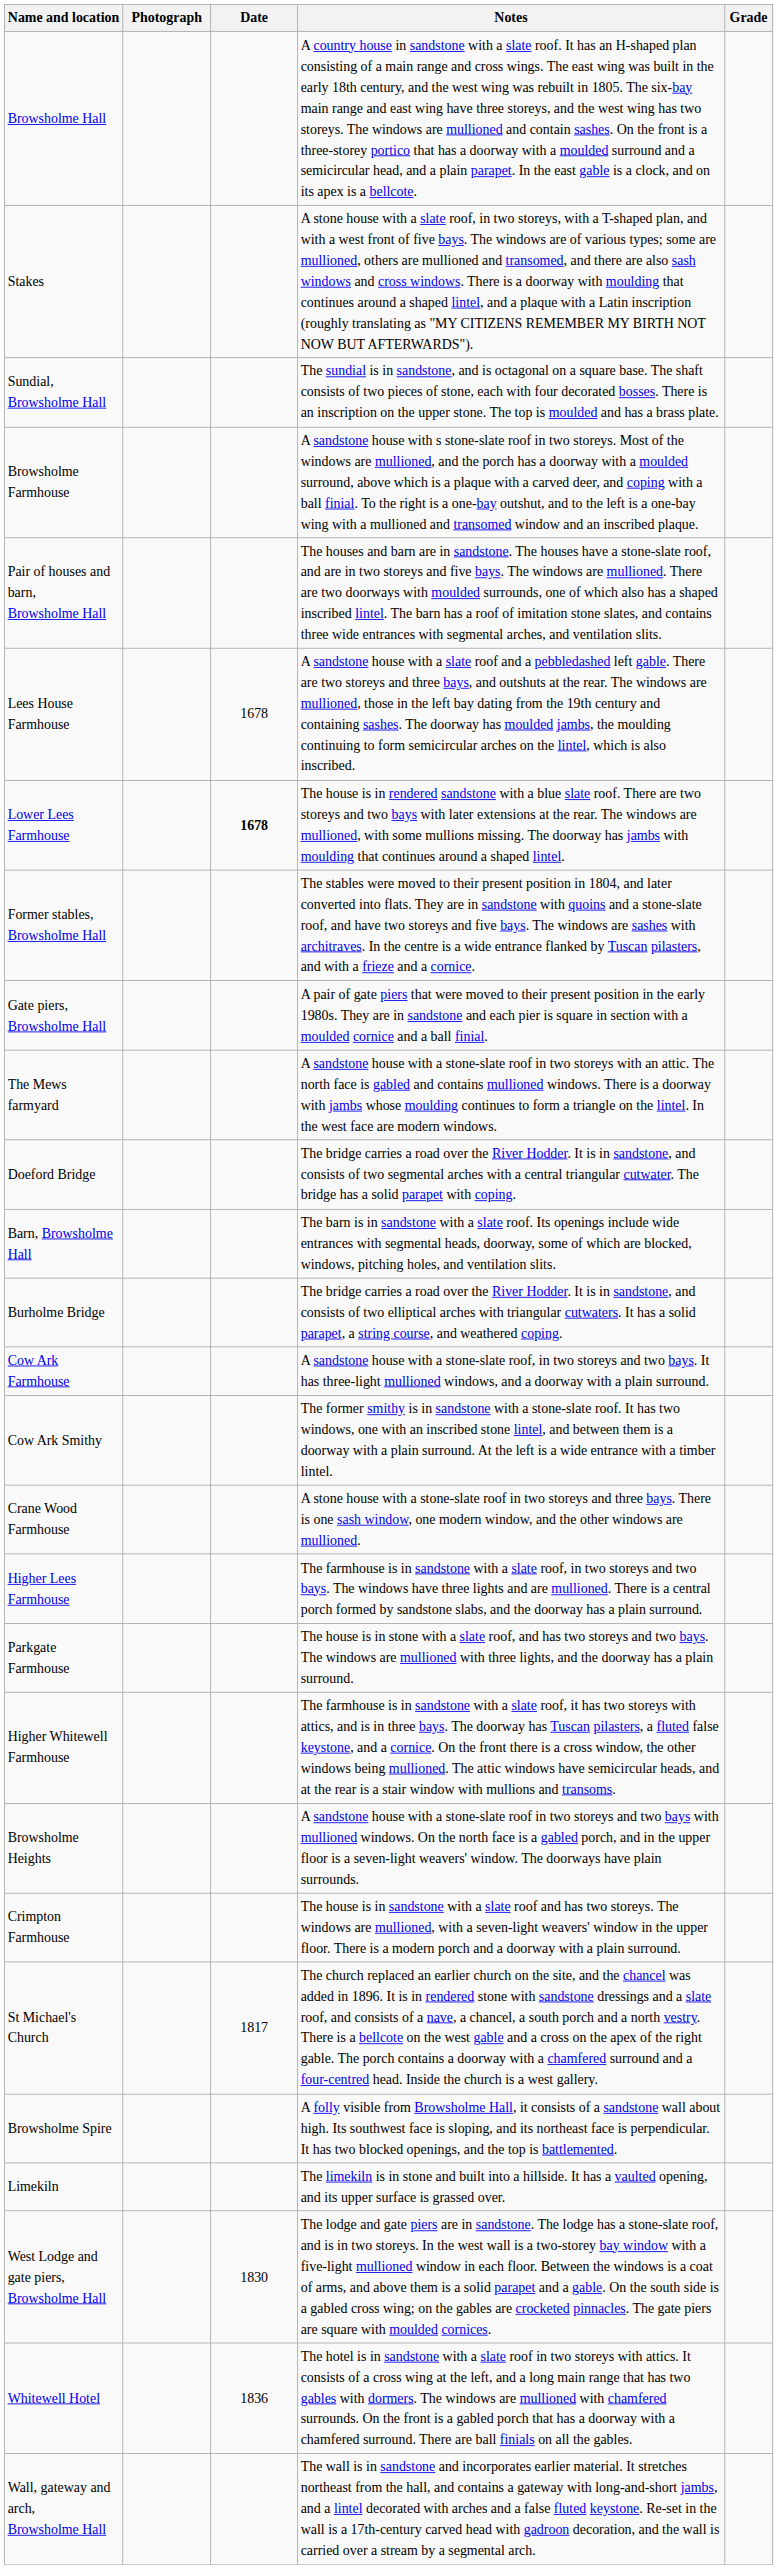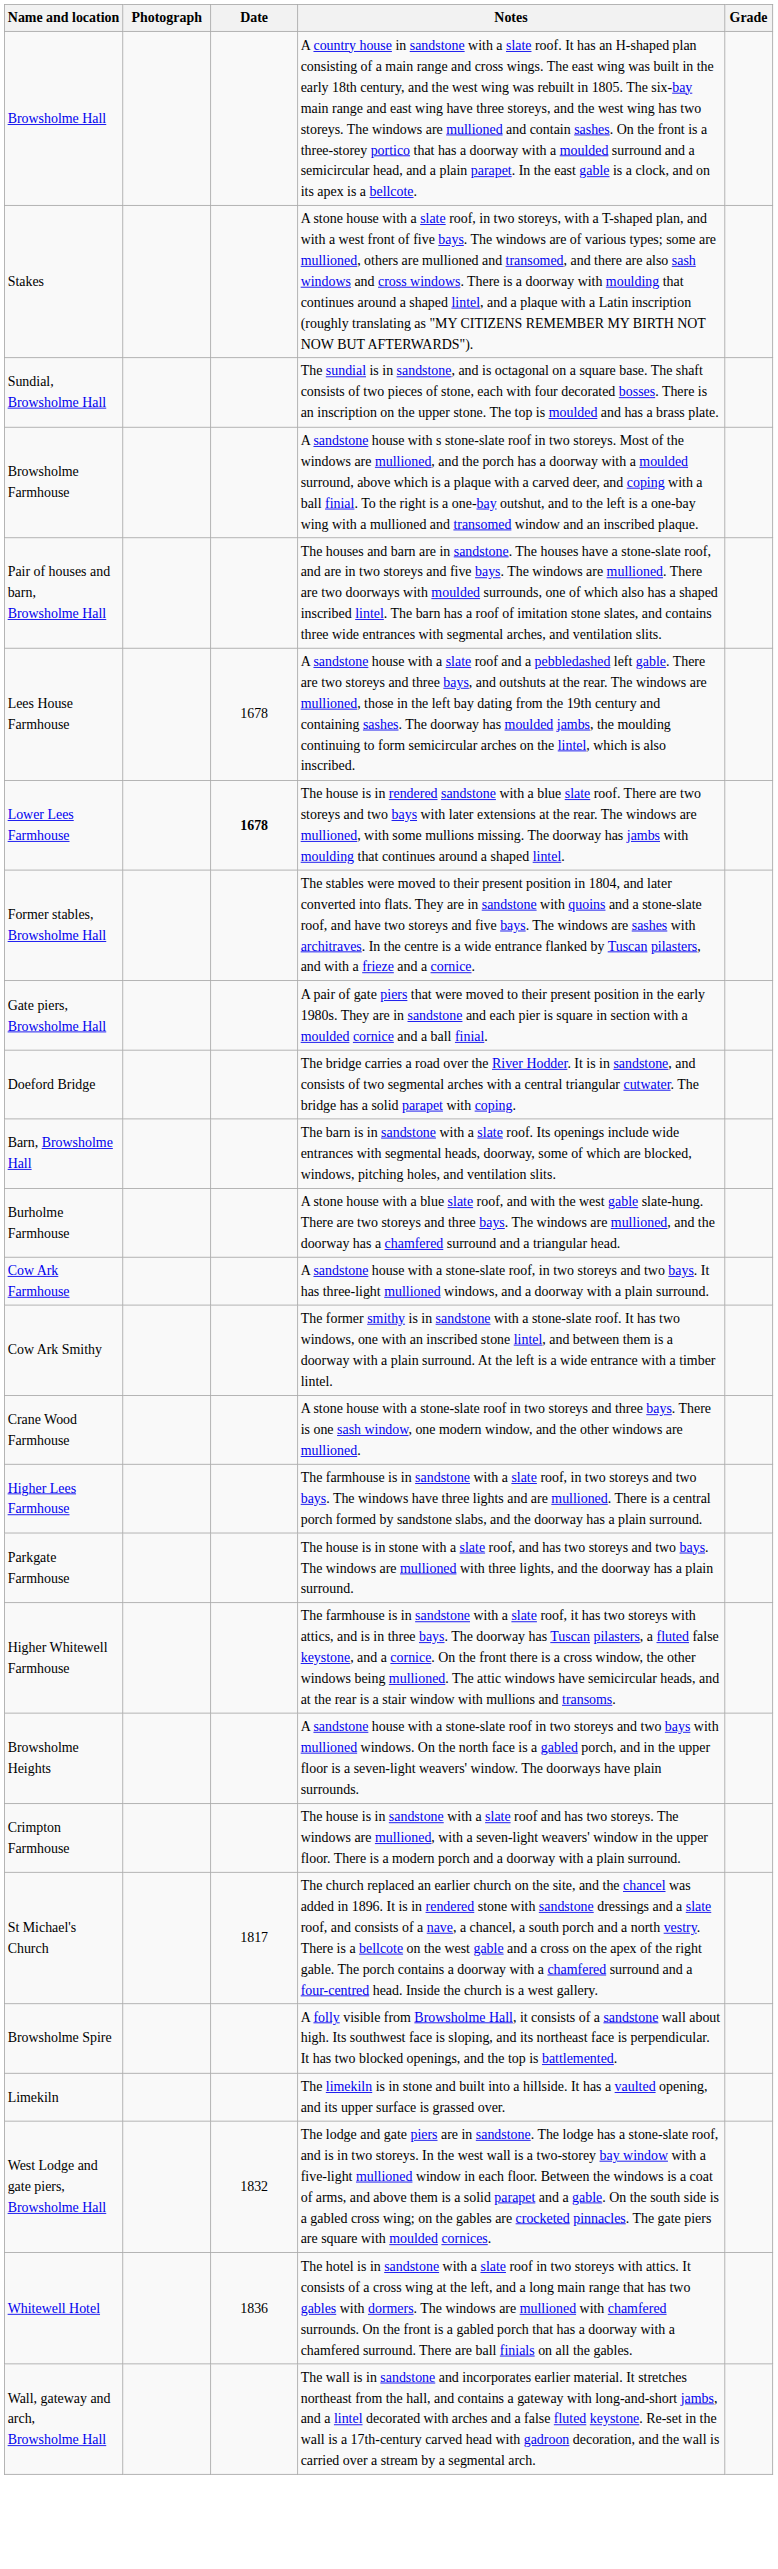 <table class="wikitable sortable plainrowheaders" style="width:100%;border:0px;text-align:left;line-height:150%;">
 <tr>
 <th scope="col"  style="width:150px">Name and location</th>
 <th scope="col"  style="width:100px" class="unsortable">Photograph</th>
 <th scope="col"  style="width:120px">Date</th>
 <th scope="col"  style="width:650px" class="unsortable">Notes</th>
 <th scope="col"  style="width:50px">Grade</th>
 </tr>
 <tr>
 <td><a href='#'>Browsholme Hall</a><br><small></small></td>
 <td></td>
 <td align="center"></td>
 <td>A <a href='#'>country house</a> in <a href='#'>sandstone</a> with a <a href='#'>slate</a> roof.  It has an H-shaped plan consisting of a main range and cross wings.  The east wing was built in the early 18th century, and the west wing was rebuilt in 1805.  The six-<a href='#'>bay</a> main range and east wing have three storeys, and the west wing has two storeys.  The windows are <a href='#'>mullioned</a> and contain <a href='#'>sashes</a>.  On the front is a three-storey <a href='#'>portico</a> that has a doorway with a <a href='#'>moulded</a> surround and a semicircular head, and a plain <a href='#'>parapet</a>.  In the east <a href='#'>gable</a> is a clock, and on its apex is a <a href='#'>bellcote</a>.</td>
 <td align="center" ></td>
 </tr>
 <tr>
 <td>Stakes<br><small></small></td>
 <td></td>
 <td align="center"></td>
 <td>A stone house with a <a href='#'>slate</a> roof, in two storeys, with a T-shaped plan, and with a west front of five <a href='#'>bays</a>.  The windows are of various types; some are <a href='#'>mullioned</a>, others are mullioned and <a href='#'>transomed</a>, and there are also <a href='#'>sash windows</a> and <a href='#'>cross windows</a>.  There is a doorway with <a href='#'>moulding</a> that continues around a shaped <a href='#'>lintel</a>, and a plaque with a Latin inscription (roughly translating as "MY CITIZENS REMEMBER MY BIRTH NOT NOW BUT AFTERWARDS").</td>
 <td align="center" ></td>
 </tr>
 <tr>
 <td>Sundial, <a href='#'>Browsholme Hall</a><br><small></small></td>
 <td></td>
 <td align="center"></td>
 <td>The <a href='#'>sundial</a> is in <a href='#'>sandstone</a>, and is octagonal on a square base.  The shaft consists of two pieces of stone, each with four decorated <a href='#'>bosses</a>.  There is an inscription on the upper stone.  The top is <a href='#'>moulded</a> and has a brass plate.</td>
 <td align="center" ></td>
 </tr>
 <tr>
 <td>Browsholme Farmhouse<br><small></small></td>
 <td></td>
 <td align="center"></td>
 <td>A <a href='#'>sandstone</a> house with s stone-slate roof in two storeys.  Most of the windows are <a href='#'>mullioned</a>, and the porch has a doorway with a <a href='#'>moulded</a> surround, above which is a plaque with a carved deer, and <a href='#'>coping</a> with a ball <a href='#'>finial</a>.  To the right is a one-<a href='#'>bay</a> outshut, and to the left is a one-bay wing with a mullioned and <a href='#'>transomed</a> window and an inscribed plaque.</td>
 <td align="center" ></td>
 </tr>
 <tr>
 <td>Pair of houses and barn,<br><a href='#'>Browsholme Hall</a><br><small></small></td>
 <td></td>
 <td align="center"></td>
 <td>The houses and barn are in <a href='#'>sandstone</a>.  The houses have a stone-slate roof, and are in two storeys and five <a href='#'>bays</a>.  The windows are <a href='#'>mullioned</a>.  There are two doorways with <a href='#'>moulded</a> surrounds, one of which also has a shaped inscribed <a href='#'>lintel</a>.  The barn has a roof of imitation stone slates, and contains three wide entrances with segmental arches, and ventilation slits.</td>
 <td align="center" ></td>
 </tr>
 <tr>
 <td>Lees House Farmhouse<br><small></small></td>
 <td></td>
 <td align="center">1678</td>
 <td>A <a href='#'>sandstone</a> house with a <a href='#'>slate</a> roof and a <a href='#'>pebbledashed</a> left <a href='#'>gable</a>.  There are two storeys and three <a href='#'>bays</a>, and outshuts at the rear.  The windows are <a href='#'>mullioned</a>, those in the left bay dating from the 19th century and containing <a href='#'>sashes</a>.  The doorway has <a href='#'>moulded</a> <a href='#'>jambs</a>, the moulding continuing to form semicircular arches on the <a href='#'>lintel</a>, which is also inscribed.</td>
 <td align="center" ></td>
 </tr>
 <tr>
 <td><a href='#'>Lower Lees Farmhouse</a><br><small></small></td>
 <td></td>
 <td align="center"><strong>1678</strong></td>
 <td>The house is in <a href='#'>rendered</a> <a href='#'>sandstone</a> with a blue <a href='#'>slate</a> roof.  There are two storeys and two <a href='#'>bays</a> with later extensions at the rear.  The windows are <a href='#'>mullioned</a>, with some mullions missing.  The doorway has <a href='#'>jambs</a> with <a href='#'>moulding</a> that continues around a shaped <a href='#'>lintel</a>.</td>
 <td align="center" ></td>
 </tr>
 <tr>
 <td>Former stables,<br><a href='#'>Browsholme Hall</a><br><small></small></td>
 <td></td>
 <td align="center"></td>
 <td>The stables were moved to their present position in 1804, and later converted into flats.  They are in <a href='#'>sandstone</a> with <a href='#'>quoins</a> and a stone-slate roof, and have two storeys and five <a href='#'>bays</a>.  The windows are <a href='#'>sashes</a> with <a href='#'>architraves</a>.  In the centre is a wide entrance flanked by <a href='#'>Tuscan</a> <a href='#'>pilasters</a>, and with a <a href='#'>frieze</a> and a <a href='#'>cornice</a>.</td>
 <td align="center" ></td>
 </tr>
 <tr>
 <td>Gate piers,<br><a href='#'>Browsholme Hall</a><br><small></small></td>
 <td></td>
 <td align="center"></td>
 <td>A pair of gate <a href='#'>piers</a> that were moved to their present position in the early 1980s.  They are in <a href='#'>sandstone</a> and each pier is square in section with a <a href='#'>moulded</a> <a href='#'>cornice</a> and a ball <a href='#'>finial</a>.</td>
 <td align="center" ></td>
 </tr>
 <tr>
-<td>The Mews farmyard<br><small></small></td>
-<td></td>
-<td align="center"></td>
-<td>A <a href='#'>sandstone</a> house with a stone-slate roof in two storeys with an attic.  The north face is <a href='#'>gabled</a> and contains <a href='#'>mullioned</a> windows.  There is a doorway with <a href='#'>jambs</a> whose <a href='#'>moulding</a> continues to form a triangle on the <a href='#'>lintel</a>.  In the west face are modern windows.</td>
-<td align="center" ></td>
-</tr>
-<tr>
 <td>Doeford Bridge<br><small></small></td>
 <td></td>
 <td align="center"></td>
 <td>The bridge carries a road over the <a href='#'>River Hodder</a>.  It is in <a href='#'>sandstone</a>, and consists of two segmental arches with a central triangular <a href='#'>cutwater</a>.  The bridge has a solid <a href='#'>parapet</a> with <a href='#'>coping</a>.</td>
 <td align="center" ></td>
 </tr>
 <tr>
 <td>Barn, <a href='#'>Browsholme Hall</a><br><small></small></td>
 <td></td>
 <td align="center"></td>
 <td>The barn is in <a href='#'>sandstone</a> with a <a href='#'>slate</a> roof.  Its openings include wide entrances with segmental heads, doorway, some of which are blocked, windows, pitching holes, and ventilation slits.</td>
 <td align="center" ></td>
 </tr>
 <tr>
-<td>Burholme Bridge<br><small></small></td>
+<td>Burholme Farmhouse<br><small></small></td>
 <td></td>
 <td align="center"></td>
-<td>The bridge carries a road over the <a href='#'>River Hodder</a>.  It is in <a href='#'>sandstone</a>, and consists of two elliptical arches with triangular <a href='#'>cutwaters</a>.  It has a solid <a href='#'>parapet</a>, a <a href='#'>string course</a>, and weathered <a href='#'>coping</a>.</td>
+<td>A stone house with a blue <a href='#'>slate</a> roof, and with the west <a href='#'>gable</a> slate-hung.  There are two storeys and three <a href='#'>bays</a>.  The windows are <a href='#'>mullioned</a>, and the doorway has a <a href='#'>chamfered</a> surround and a triangular head.</td>
 <td align="center" ></td>
 </tr>
 <tr>
 <td><a href='#'>Cow Ark Farmhouse</a><br><small></small></td>
 <td></td>
 <td align="center"></td>
 <td>A <a href='#'>sandstone</a> house with a stone-slate roof, in two storeys and two <a href='#'>bays</a>.  It has three-light <a href='#'>mullioned</a> windows, and a doorway with a plain surround.</td>
 <td align="center" ></td>
 </tr>
 <tr>
 <td>Cow Ark Smithy<br><small></small></td>
 <td></td>
 <td align="center"></td>
 <td>The former <a href='#'>smithy</a> is in <a href='#'>sandstone</a> with a stone-slate roof.  It has two windows, one with an inscribed stone <a href='#'>lintel</a>, and between them is a doorway with a plain surround.  At the left is a wide entrance with a timber lintel.</td>
 <td align="center" ></td>
 </tr>
 <tr>
 <td>Crane Wood Farmhouse<br><small></small></td>
 <td></td>
 <td align="center"></td>
 <td>A stone house with a stone-slate roof in two storeys and three <a href='#'>bays</a>.  There is one <a href='#'>sash window</a>, one modern window, and the other windows are <a href='#'>mullioned</a>.</td>
 <td align="center" ></td>
 </tr>
 <tr>
 <td><a href='#'>Higher Lees Farmhouse</a><br><small></small></td>
 <td></td>
 <td align="center"></td>
 <td>The farmhouse is in <a href='#'>sandstone</a> with a <a href='#'>slate</a> roof, in two storeys and two <a href='#'>bays</a>.  The windows have three lights and are <a href='#'>mullioned</a>.  There is a central porch formed by sandstone slabs, and the doorway has a plain surround.</td>
 <td align="center" ></td>
 </tr>
 <tr>
 <td>Parkgate Farmhouse<br><small></small></td>
 <td></td>
 <td align="center"></td>
 <td>The house is in stone with a <a href='#'>slate</a> roof, and has two storeys and two <a href='#'>bays</a>.  The windows are <a href='#'>mullioned</a> with three lights, and the doorway has a plain surround.</td>
 <td align="center" ></td>
 </tr>
 <tr>
 <td>Higher Whitewell Farmhouse<br><small></small></td>
 <td></td>
 <td align="center"></td>
 <td>The farmhouse is in <a href='#'>sandstone</a> with a <a href='#'>slate</a> roof, it has two storeys with attics, and is in three <a href='#'>bays</a>.  The doorway has <a href='#'>Tuscan</a> <a href='#'>pilasters</a>, a <a href='#'>fluted</a> false <a href='#'>keystone</a>, and a <a href='#'>cornice</a>.  On the front there is a cross window, the other windows being <a href='#'>mullioned</a>.  The attic windows have semicircular heads, and at the rear is a stair window with mullions and <a href='#'>transoms</a>.</td>
 <td align="center" ></td>
 </tr>
 <tr>
 <td>Browsholme Heights<br><small></small></td>
 <td></td>
 <td align="center"></td>
 <td>A <a href='#'>sandstone</a> house with a stone-slate roof in two storeys and two <a href='#'>bays</a> with <a href='#'>mullioned</a> windows.  On the north face is a <a href='#'>gabled</a> porch, and in the upper floor is a seven-light weavers' window.  The doorways have plain surrounds.</td>
 <td align="center" ></td>
 </tr>
 <tr>
 <td>Crimpton Farmhouse<br><small></small></td>
 <td></td>
 <td align="center"></td>
 <td>The house is in <a href='#'>sandstone</a> with a <a href='#'>slate</a> roof and has two storeys.  The windows are <a href='#'>mullioned</a>, with a seven-light weavers' window in the upper floor.  There is a modern porch and a doorway with a plain surround.</td>
 <td align="center" ></td>
 </tr>
 <tr>
 <td>St Michael's Church<br><small></small></td>
 <td></td>
 <td align="center">1817</td>
 <td>The church replaced an earlier church on the site, and the <a href='#'>chancel</a> was added in 1896.  It is in <a href='#'>rendered</a> stone with <a href='#'>sandstone</a> dressings and a <a href='#'>slate</a> roof, and consists of a <a href='#'>nave</a>, a chancel, a south porch and a north <a href='#'>vestry</a>.  There is a <a href='#'>bellcote</a> on the west <a href='#'>gable</a> and a cross on the apex of the right gable.  The porch contains a doorway with a <a href='#'>chamfered</a> surround and a <a href='#'>four-centred</a> head.  Inside the church is a west gallery.</td>
 <td align="center" ></td>
 </tr>
 <tr>
 <td>Browsholme Spire<br><small></small></td>
 <td></td>
 <td align="center"></td>
 <td>A <a href='#'>folly</a> visible from <a href='#'>Browsholme Hall</a>, it consists of a <a href='#'>sandstone</a> wall about  high.  Its southwest face is sloping, and its northeast face is perpendicular.  It has two blocked openings, and the top is <a href='#'>battlemented</a>.</td>
 <td align="center" ></td>
 </tr>
 <tr>
 <td>Limekiln<br><small></small></td>
 <td></td>
 <td align="center"></td>
 <td>The <a href='#'>limekiln</a> is in stone and built into a hillside.  It has a <a href='#'>vaulted</a> opening, and its upper surface is grassed over.</td>
 <td align="center" ></td>
 </tr>
 <tr>
 <td>West Lodge and gate piers,<br><a href='#'>Browsholme Hall</a><br><small></small></td>
 <td></td>
-<td align="center">1830</td>
+<td align="center">1832</td>
 <td>The lodge and gate <a href='#'>piers</a> are in <a href='#'>sandstone</a>.  The lodge has a stone-slate roof, and is in two storeys.  In the west wall is a two-storey <a href='#'>bay window</a> with a five-light <a href='#'>mullioned</a> window in each floor.  Between the windows is a coat of arms, and above them is a solid <a href='#'>parapet</a> and a <a href='#'>gable</a>.  On the south side is a gabled cross wing; on the gables are <a href='#'>crocketed</a> <a href='#'>pinnacles</a>.  The gate piers are square with <a href='#'>moulded</a> <a href='#'>cornices</a>.</td>
 <td align="center" ></td>
 </tr>
 <tr>
 <td><a href='#'>Whitewell Hotel</a><br><small></small></td>
 <td></td>
 <td align="center">1836</td>
 <td>The hotel is in <a href='#'>sandstone</a> with a <a href='#'>slate</a> roof in two storeys with attics.  It consists of a cross wing at the left, and a long main range that has two <a href='#'>gables</a> with <a href='#'>dormers</a>.  The windows are <a href='#'>mullioned</a> with <a href='#'>chamfered</a> surrounds.  On the front is a gabled porch that has a doorway with a chamfered surround.  There are ball <a href='#'>finials</a> on all the gables.</td>
 <td align="center" ></td>
 </tr>
 <tr>
 <td>Wall, gateway and arch,<br><a href='#'>Browsholme Hall</a><br><small></small></td>
 <td></td>
 <td align="center"></td>
 <td>The wall is in <a href='#'>sandstone</a> and incorporates earlier material.  It stretches northeast from the hall, and contains a gateway with long-and-short <a href='#'>jambs</a>, and a <a href='#'>lintel</a> decorated with arches and a false <a href='#'>fluted</a> <a href='#'>keystone</a>.  Re-set in the wall is a 17th-century carved head with <a href='#'>gadroon</a> decoration, and the wall is carried over a stream by a segmental arch.</td>
 <td align="center" ></td>
 </tr>
 <tr>
 </tr>
 </table>
